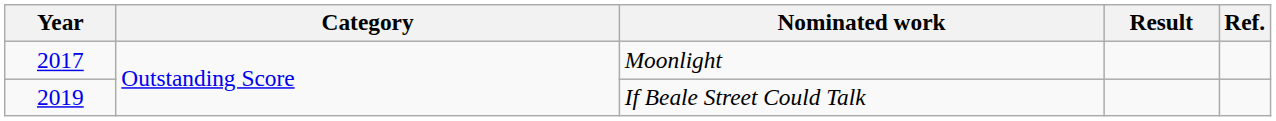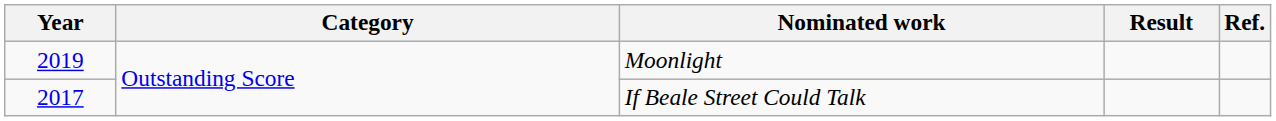 <table class=wikitable>
 <tr>
 <th scope="col" style="width:5em;">Year</th>
 <th scope="col" style="width:26em;">Category</th>
 <th scope="col" style="width:25em;">Nominated work</th>
 <th scope="col" style="width:5em;">Result</th>
 <th>Ref.</th>
 </tr>
 <tr>
-<td style="text-align:center;"><a href='#'>2017</a></td>
+<td style="text-align:center;"><a href='#'>2019</a></td>
 <td rowspan="2"><a href='#'>Outstanding Score</a></td>
 <td><em>Moonlight</em></td>
 <td></td>
 <td></td>
 </tr>
 <tr>
-<td style="text-align:center;"><a href='#'>2019</a></td>
+<td style="text-align:center;"><a href='#'>2017</a></td>
 <td><em>If Beale Street Could Talk</em></td>
 <td></td>
 <td></td>
 </tr>
 </table>
